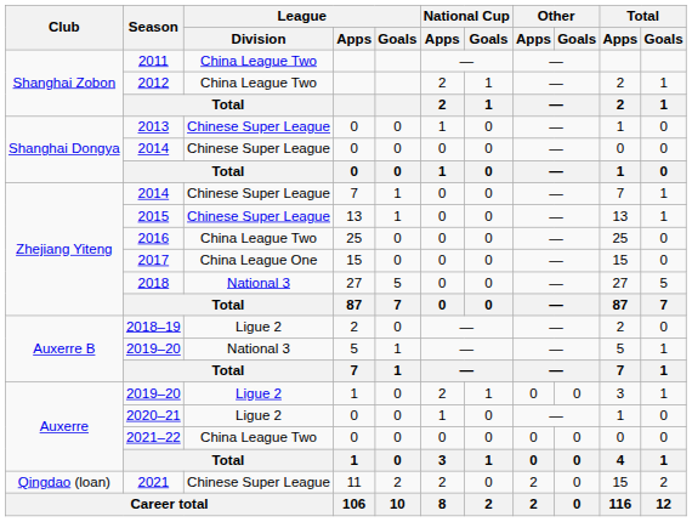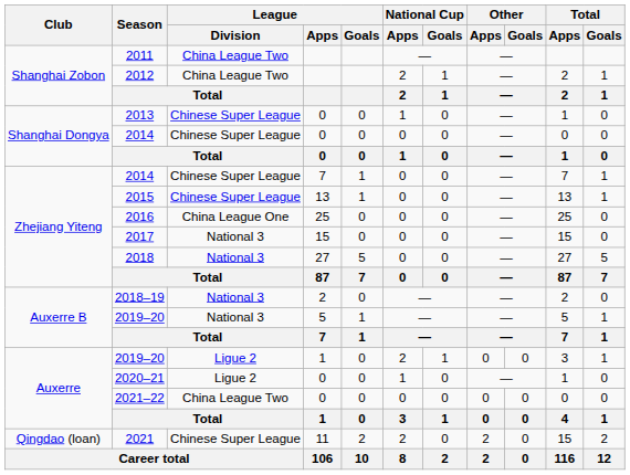 <table class="wikitable" style="text-align:center">
 <tr>
 <th rowspan="2">Club</th>
 <th rowspan="2">Season</th>
 <th colspan="3">League</th>
 <th colspan="2">National Cup</th>
 <th colspan="2">Other</th>
 <th colspan="2">Total</th>
 </tr>
 <tr>
 <th>Division</th>
 <th>Apps</th>
 <th>Goals</th>
 <th>Apps</th>
 <th>Goals</th>
 <th>Apps</th>
 <th>Goals</th>
 <th>Apps</th>
 <th>Goals</th>
 </tr>
 <tr>
 <td rowspan="3"><a href='#'>Shanghai Zobon</a></td>
 <td><a href='#'>2011</a></td>
 <td><a href='#'>China League Two</a></td>
 <td></td>
 <td></td>
 <td colspan="2">—</td>
 <td colspan="2">—</td>
 <td></td>
 <td></td>
 </tr>
 <tr>
 <td><a href='#'>2012</a></td>
 <td>China League Two</td>
 <td></td>
 <td></td>
 <td>2</td>
 <td>1</td>
 <td colspan="2">—</td>
 <td>2</td>
 <td>1</td>
 </tr>
 <tr>
 <th colspan="2">Total</th>
 <th></th>
 <th></th>
 <th>2</th>
 <th>1</th>
 <th colspan="2">—</th>
 <th>2</th>
 <th>1</th>
 </tr>
 <tr>
 <td rowspan="3"><a href='#'>Shanghai Dongya</a></td>
 <td><a href='#'>2013</a></td>
 <td><a href='#'>Chinese Super League</a></td>
 <td>0</td>
 <td>0</td>
 <td>1</td>
 <td>0</td>
 <td colspan="2">—</td>
 <td>1</td>
 <td>0</td>
 </tr>
 <tr>
 <td><a href='#'>2014</a></td>
 <td>Chinese Super League</td>
 <td>0</td>
 <td>0</td>
 <td>0</td>
 <td>0</td>
 <td colspan="2">—</td>
 <td>0</td>
 <td>0</td>
 </tr>
 <tr>
 <th colspan="2">Total</th>
 <th>0</th>
 <th>0</th>
 <th>1</th>
 <th>0</th>
 <th colspan="2">—</th>
 <th>1</th>
 <th>0</th>
 </tr>
 <tr>
 <td rowspan="6"><a href='#'>Zhejiang Yiteng</a></td>
 <td><a href='#'>2014</a></td>
 <td>Chinese Super League</td>
 <td>7</td>
 <td>1</td>
 <td>0</td>
 <td>0</td>
 <td colspan="2">—</td>
 <td>7</td>
 <td>1</td>
 </tr>
 <tr>
 <td><a href='#'>2015</a></td>
 <td><a href='#'>Chinese Super League</a></td>
 <td>13</td>
 <td>1</td>
 <td>0</td>
 <td>0</td>
 <td colspan="2">—</td>
 <td>13</td>
 <td>1</td>
 </tr>
 <tr>
 <td><a href='#'>2016</a></td>
-<td>China League Two</td>
+<td>China League One</td>
 <td>25</td>
 <td>0</td>
 <td>0</td>
 <td>0</td>
 <td colspan="2">—</td>
 <td>25</td>
 <td>0</td>
 </tr>
 <tr>
 <td><a href='#'>2017</a></td>
-<td>China League One</td>
+<td>National 3</td>
 <td>15</td>
 <td>0</td>
 <td>0</td>
 <td>0</td>
 <td colspan="2">—</td>
 <td>15</td>
 <td>0</td>
 </tr>
 <tr>
 <td><a href='#'>2018</a></td>
 <td><a href='#'>National 3</a></td>
 <td>27</td>
 <td>5</td>
 <td>0</td>
 <td>0</td>
 <td colspan="2">—</td>
 <td>27</td>
 <td>5</td>
 </tr>
 <tr>
 <th colspan="2">Total</th>
 <th>87</th>
 <th>7</th>
 <th>0</th>
 <th>0</th>
 <th colspan="2">—</th>
 <th>87</th>
 <th>7</th>
 </tr>
 <tr>
 <td rowspan="3"><a href='#'>Auxerre B</a></td>
 <td><a href='#'>2018–19</a></td>
-<td>Ligue 2</td>
+<td><a href='#'>National 3</a></td>
 <td>2</td>
 <td>0</td>
 <td colspan="2">—</td>
 <td colspan="2">—</td>
 <td>2</td>
 <td>0</td>
 </tr>
 <tr>
 <td><a href='#'>2019–20</a></td>
 <td>National 3</td>
 <td>5</td>
 <td>1</td>
 <td colspan="2">—</td>
 <td colspan="2">—</td>
 <td>5</td>
 <td>1</td>
 </tr>
 <tr>
 <th colspan="2">Total</th>
 <th>7</th>
 <th>1</th>
 <th colspan="2">—</th>
 <th colspan="2">—</th>
 <th>7</th>
 <th>1</th>
 </tr>
 <tr>
 <td rowspan="4"><a href='#'>Auxerre</a></td>
 <td><a href='#'>2019–20</a></td>
 <td><a href='#'>Ligue 2</a></td>
 <td>1</td>
 <td>0</td>
 <td>2</td>
 <td>1</td>
 <td>0</td>
 <td>0</td>
 <td>3</td>
 <td>1</td>
 </tr>
 <tr>
 <td><a href='#'>2020–21</a></td>
 <td>Ligue 2</td>
 <td>0</td>
 <td>0</td>
 <td>1</td>
 <td>0</td>
 <td colspan="2">—</td>
 <td>1</td>
 <td>0</td>
 </tr>
 <tr>
 <td><a href='#'>2021–22</a></td>
 <td>China League Two</td>
 <td>0</td>
 <td>0</td>
 <td>0</td>
 <td>0</td>
 <td>0</td>
 <td>0</td>
 <td>0</td>
 <td>0</td>
 </tr>
 <tr>
 <th colspan="2">Total</th>
 <th>1</th>
 <th>0</th>
 <th>3</th>
 <th>1</th>
 <th>0</th>
 <th>0</th>
 <th>4</th>
 <th>1</th>
 </tr>
 <tr>
 <td><a href='#'>Qingdao</a> (loan)</td>
 <td><a href='#'>2021</a></td>
 <td>Chinese Super League</td>
 <td>11</td>
 <td>2</td>
 <td>2</td>
 <td>0</td>
 <td>2</td>
 <td>0</td>
 <td>15</td>
 <td>2</td>
 </tr>
 <tr>
 <th colspan="3">Career total</th>
 <th>106</th>
 <th>10</th>
 <th>8</th>
 <th>2</th>
 <th>2</th>
 <th>0</th>
 <th>116</th>
 <th>12</th>
 </tr>
 </table>
